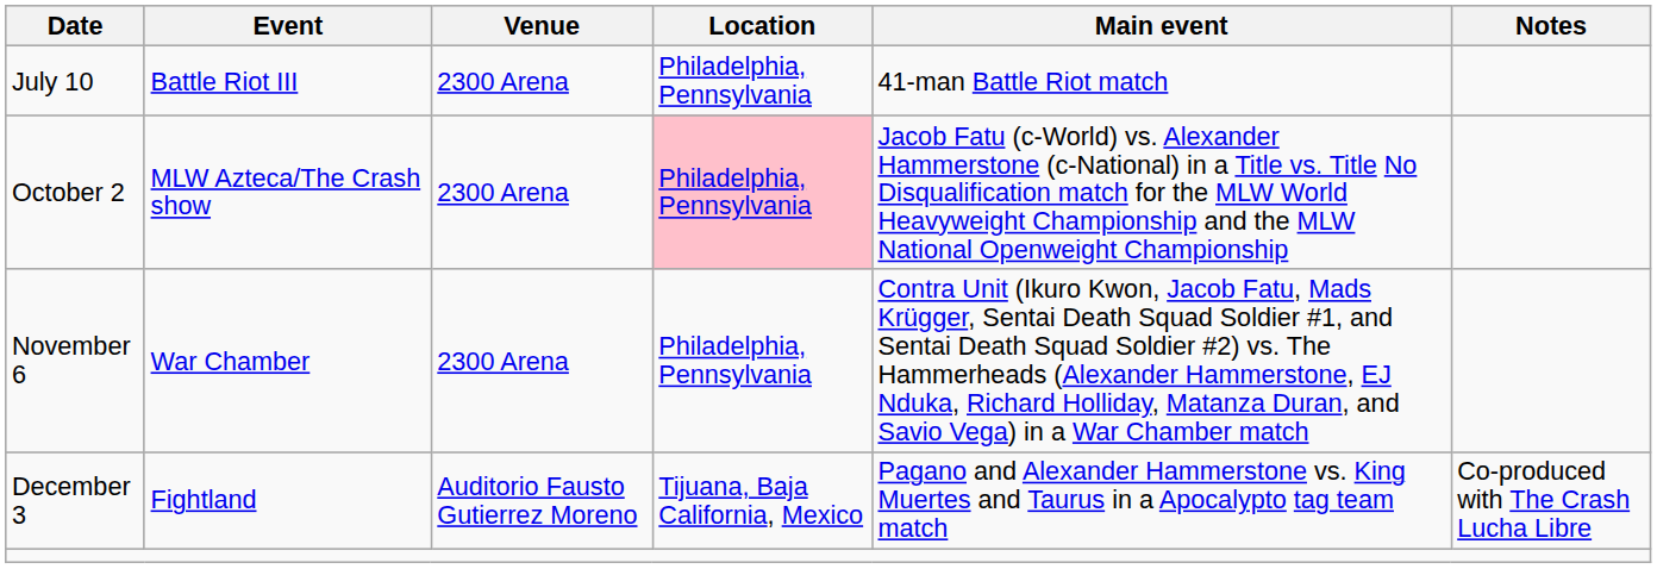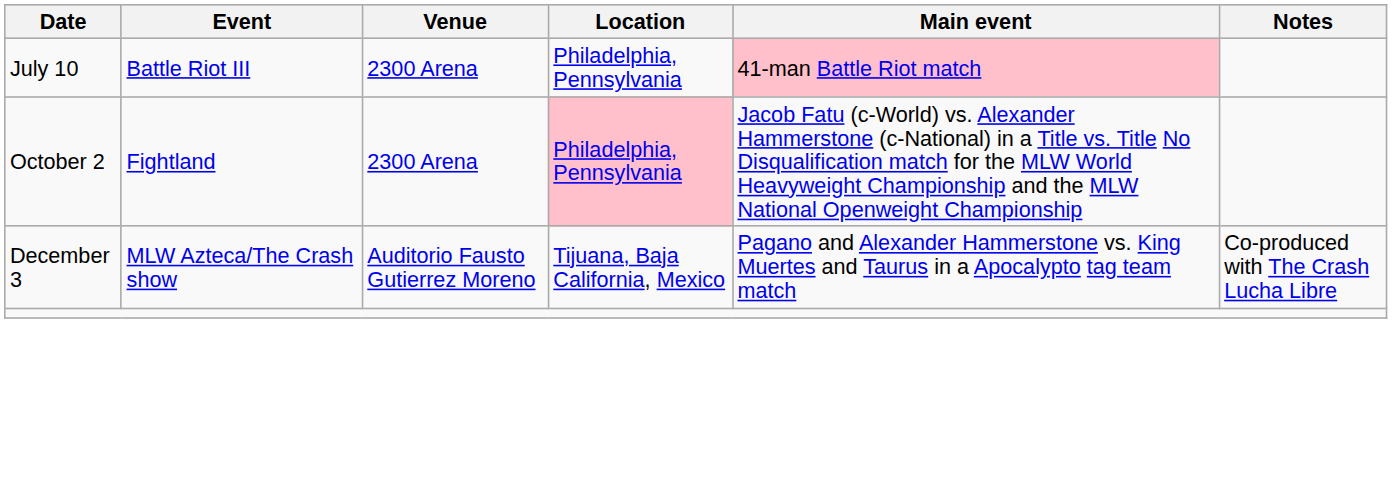 <table class="sortable wikitable succession-box" style="font-size:85%; font-size:85%">
 <tr>
 <th scope="col" width="70">Date</th>
 <th scope="col" width="200">Event</th>
 <th scope="col" width="150">Venue</th>
 <th scope="col" width="130">Location</th>
 <th scope="col" width="450">Main event</th>
 <th scope="col" width="130">Notes</th>
 </tr>
 <tr>
 <td>July 10</td>
 <td><a href='#'>Battle Riot III</a></td>
 <td><a href='#'>2300 Arena</a></td>
 <td><a href='#'>Philadelphia, Pennsylvania</a></td>
-<td>41-man <a href='#'>Battle Riot match</a></td>
+<td style="background: pink;">41-man <a href='#'>Battle Riot match</a></td>
 <td></td>
 </tr>
 <tr>
 <td>October 2</td>
-<td><a href='#'>MLW Azteca/The Crash show</a></td>
+<td><a href='#'>Fightland</a></td>
 <td><a href='#'>2300 Arena</a></td>
 <td style="background: pink;"><a href='#'>Philadelphia, Pennsylvania</a></td>
 <td><a href='#'>Jacob Fatu</a> (c-World) vs. <a href='#'>Alexander Hammerstone</a> (c-National) in a <a href='#'>Title vs. Title</a> <a href='#'>No Disqualification match</a> for the <a href='#'>MLW World Heavyweight Championship</a> and the <a href='#'>MLW National Openweight Championship</a></td>
 <td></td>
 </tr>
 <tr>
-<td>November 6</td>
-<td><a href='#'>War Chamber</a></td>
-<td><a href='#'>2300 Arena</a></td>
-<td><a href='#'>Philadelphia, Pennsylvania</a></td>
-<td><a href='#'>Contra Unit</a> (Ikuro Kwon, <a href='#'>Jacob Fatu</a>, <a href='#'>Mads Krügger</a>, Sentai Death Squad Soldier #1, and Sentai Death Squad Soldier #2) vs. The Hammerheads (<a href='#'>Alexander Hammerstone</a>, <a href='#'>EJ Nduka</a>, <a href='#'>Richard Holliday</a>, <a href='#'>Matanza Duran</a>, and <a href='#'>Savio Vega</a>) in a <a href='#'>War Chamber match</a></td>
-<td></td>
-</tr>
-<tr>
 <td>December 3</td>
-<td><a href='#'>Fightland</a></td>
+<td><a href='#'>MLW Azteca/The Crash show</a></td>
 <td><a href='#'>Auditorio Fausto Gutierrez Moreno</a></td>
 <td><a href='#'>Tijuana, Baja California</a>, <a href='#'>Mexico</a></td>
 <td><a href='#'>Pagano</a> and <a href='#'>Alexander Hammerstone</a> vs. <a href='#'>King Muertes</a> and <a href='#'>Taurus</a> in a <a href='#'>Apocalypto</a> <a href='#'>tag team match</a></td>
 <td>Co-produced with <a href='#'>The Crash Lucha Libre</a></td>
 </tr>
 <tr>
 <td colspan="6"></td>
 </tr>
 </table>
